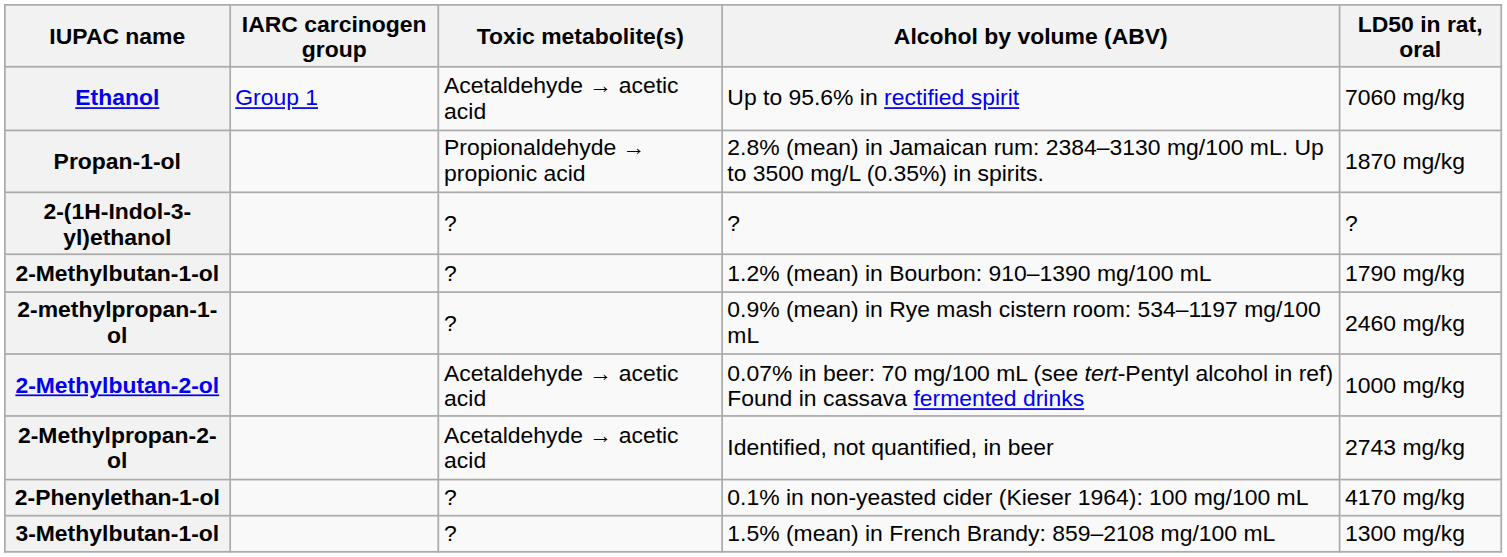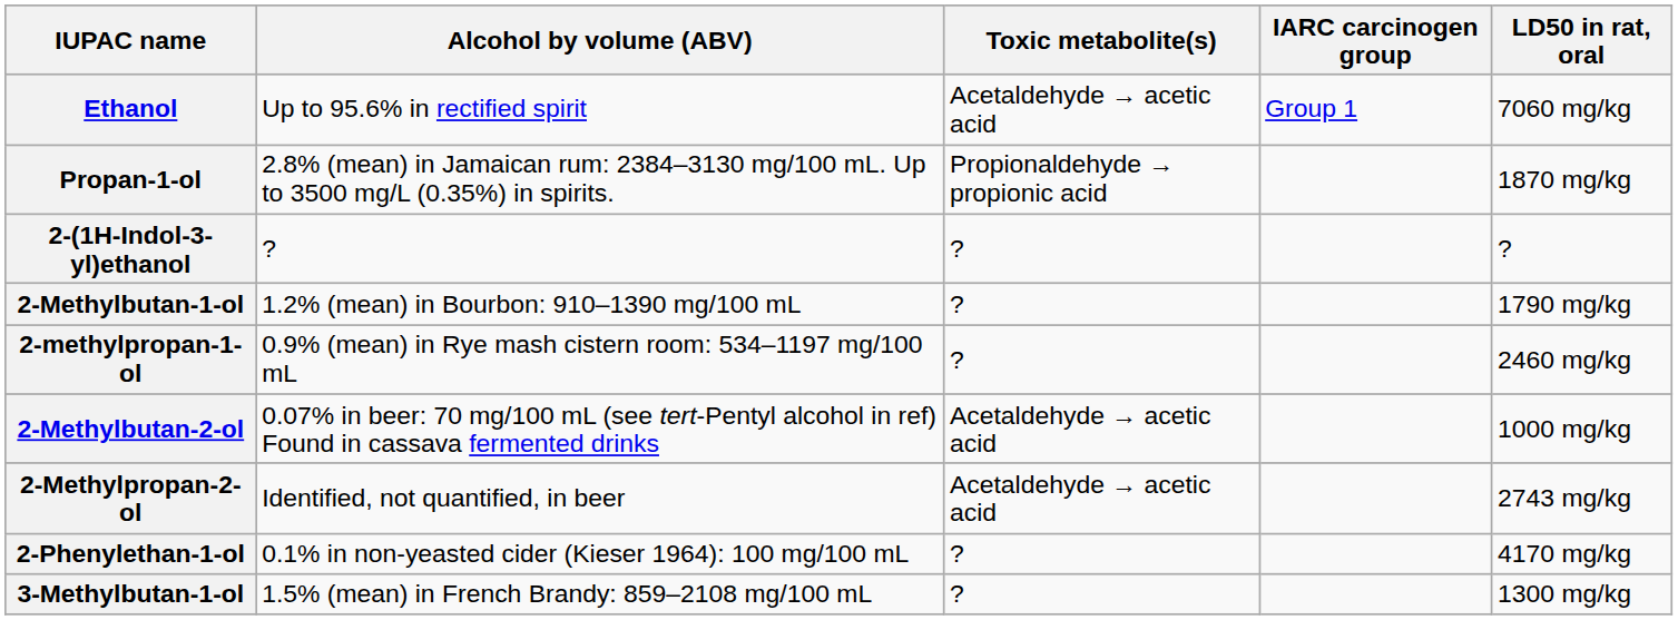 <table class="wikitable sortable" border="1" style="font-size:smaller">
 <tr>
 <th>IUPAC name</th>
+<th>Alcohol by volume (ABV)</th>
+<th>Toxic metabolite(s)</th>
 <th>IARC carcinogen group</th>
-<th>Toxic metabolite(s)</th>
-<th>Alcohol by volume (ABV)</th>
 <th>LD50 in rat, oral</th>
 </tr>
 <tr>
 <th><a href='#'>Ethanol</a></th>
+<td>Up to 95.6% in <a href='#'>rectified spirit</a></td>
+<td>Acetaldehyde → acetic acid</td>
 <td><a href='#'>Group 1</a></td>
-<td>Acetaldehyde → acetic acid</td>
-<td>Up to 95.6% in <a href='#'>rectified spirit</a></td>
 <td>7060 mg/kg</td>
 </tr>
 <tr>
 <th>Propan-1-ol</th>
+<td>2.8% (mean) in Jamaican rum: 2384–3130 mg/100 mL. Up to 3500 mg/L (0.35%) in spirits.</td>
+<td>Propionaldehyde → propionic acid</td>
 <td></td>
-<td>Propionaldehyde → propionic acid</td>
-<td>2.8% (mean) in Jamaican rum: 2384–3130 mg/100 mL. Up to 3500 mg/L (0.35%) in spirits.</td>
 <td>1870 mg/kg</td>
 </tr>
 <tr>
 <th>2-(1H-Indol-3-yl)ethanol</th>
-<td></td>
 <td>?</td>
 <td>?</td>
+<td></td>
 <td>?</td>
 </tr>
 <tr>
 <th>2-Methylbutan-1-ol</th>
+<td>1.2% (mean) in Bourbon: 910–1390 mg/100 mL</td>
+<td>?</td>
 <td></td>
-<td>?</td>
-<td>1.2% (mean) in Bourbon: 910–1390 mg/100 mL</td>
 <td>1790 mg/kg</td>
 </tr>
 <tr>
 <th>2-methylpropan-1-ol</th>
+<td>0.9% (mean) in Rye mash cistern room: 534–1197 mg/100 mL</td>
+<td>?</td>
 <td></td>
-<td>?</td>
-<td>0.9% (mean) in Rye mash cistern room: 534–1197 mg/100 mL</td>
 <td>2460 mg/kg</td>
 </tr>
 <tr>
 <th><a href='#'>2-Methylbutan-2-ol</a></th>
+<td>0.07% in beer: 70 mg/100 mL (see <em>tert</em>-Pentyl alcohol in ref) Found in cassava <a href='#'>fermented drinks</a></td>
+<td>Acetaldehyde → acetic acid</td>
 <td></td>
-<td>Acetaldehyde → acetic acid</td>
-<td>0.07% in beer: 70 mg/100 mL (see <em>tert</em>-Pentyl alcohol in ref) Found in cassava <a href='#'>fermented drinks</a></td>
 <td>1000 mg/kg</td>
 </tr>
 <tr>
 <th>2-Methylpropan-2-ol</th>
+<td>Identified, not quantified, in beer</td>
+<td>Acetaldehyde → acetic acid</td>
 <td></td>
-<td>Acetaldehyde → acetic acid</td>
-<td>Identified, not quantified, in beer</td>
 <td>2743 mg/kg</td>
 </tr>
 <tr>
 <th>2-Phenylethan-1-ol</th>
+<td>0.1% in non-yeasted cider (Kieser 1964): 100 mg/100 mL</td>
+<td>?</td>
 <td></td>
-<td>?</td>
-<td>0.1% in non-yeasted cider (Kieser 1964): 100 mg/100 mL</td>
 <td>4170 mg/kg</td>
 </tr>
 <tr>
 <th>3-Methylbutan-1-ol</th>
+<td>1.5% (mean) in French Brandy: 859–2108 mg/100 mL</td>
+<td>?</td>
 <td></td>
-<td>?</td>
-<td>1.5% (mean) in French Brandy: 859–2108 mg/100 mL</td>
 <td>1300 mg/kg</td>
 </tr>
 </table>
